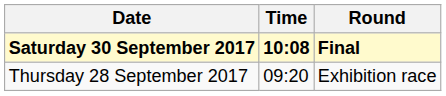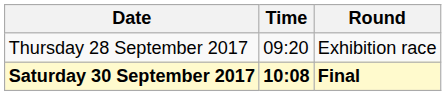 <table class="wikitable">
 <tr>
 <th>Date</th>
 <th>Time</th>
 <th>Round</th>
 </tr>
 <tr>
+<td>Thursday 28 September 2017</td>
+<td>09:20</td>
+<td>Exhibition race</td>
+</tr>
+<tr>
 <td style=background:lemonchiffon><strong>Saturday 30 September 2017</strong></td>
 <td style=background:lemonchiffon><strong>10:08</strong></td>
 <td style=background:lemonchiffon><strong>Final</strong></td>
 </tr>
-<tr>
-<td>Thursday 28 September 2017</td>
-<td>09:20</td>
-<td>Exhibition race</td>
-</tr>
 </table>
